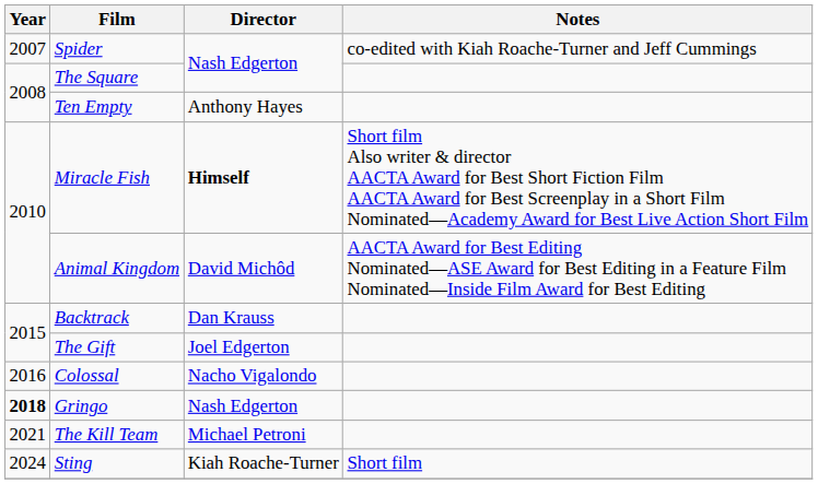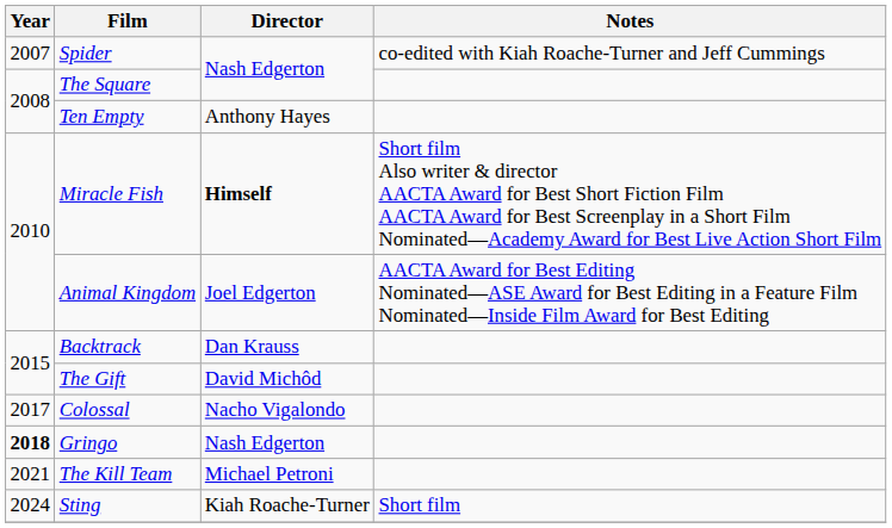 <table class="wikitable">
 <tr>
 <th>Year</th>
 <th>Film</th>
 <th>Director</th>
 <th>Notes</th>
 </tr>
 <tr>
 <td>2007</td>
 <td><em><a href='#'>Spider</a></em></td>
 <td rowspan=2><a href='#'>Nash Edgerton</a></td>
 <td>co-edited with Kiah Roache-Turner and Jeff Cummings</td>
 </tr>
 <tr>
 <td rowspan=2>2008</td>
 <td><em><a href='#'>The Square</a></em></td>
 <td></td>
 </tr>
 <tr>
 <td><em><a href='#'>Ten Empty</a></em></td>
 <td>Anthony Hayes</td>
 <td></td>
 </tr>
 <tr>
 <td rowspan=2>2010</td>
 <td><em><a href='#'>Miracle Fish</a></em></td>
 <td><strong>Himself</strong></td>
 <td><a href='#'>Short film</a><br>Also writer & director<br><a href='#'>AACTA Award</a> for Best Short Fiction Film<br><a href='#'>AACTA Award</a> for Best Screenplay in a Short Film<br>Nominated—<a href='#'>Academy Award for Best Live Action Short Film</a><br></td>
 </tr>
 <tr>
 <td><em><a href='#'>Animal Kingdom</a></em></td>
-<td><a href='#'>David Michôd</a></td>
+<td><a href='#'>Joel Edgerton</a></td>
 <td><a href='#'>AACTA Award for Best Editing</a><br>Nominated—<a href='#'>ASE Award</a> for Best Editing in a Feature Film<br>Nominated—<a href='#'>Inside Film Award</a> for Best Editing</td>
 </tr>
 <tr>
 <td rowspan=2>2015</td>
 <td><em><a href='#'>Backtrack</a></em></td>
 <td><a href='#'>Dan Krauss</a></td>
 <td></td>
 </tr>
 <tr>
 <td><em><a href='#'>The Gift</a></em></td>
-<td><a href='#'>Joel Edgerton</a></td>
+<td><a href='#'>David Michôd</a></td>
 <td></td>
 </tr>
 <tr>
-<td>2016</td>
+<td>2017</td>
 <td><em><a href='#'>Colossal</a></em></td>
 <td><a href='#'>Nacho Vigalondo</a></td>
 <td></td>
 </tr>
 <tr>
 <td><strong>2018</strong></td>
 <td><em><a href='#'>Gringo</a></em></td>
 <td><a href='#'>Nash Edgerton</a></td>
 <td></td>
 </tr>
 <tr>
 <td>2021</td>
 <td><em><a href='#'>The Kill Team</a></em></td>
 <td><a href='#'>Michael Petroni</a></td>
 <td></td>
 </tr>
 <tr>
 <td>2024</td>
 <td><em><a href='#'>Sting</a></em></td>
 <td>Kiah Roache-Turner</td>
 <td><a href='#'>Short film</a></td>
 </tr>
 <tr>
 </tr>
 </table>
